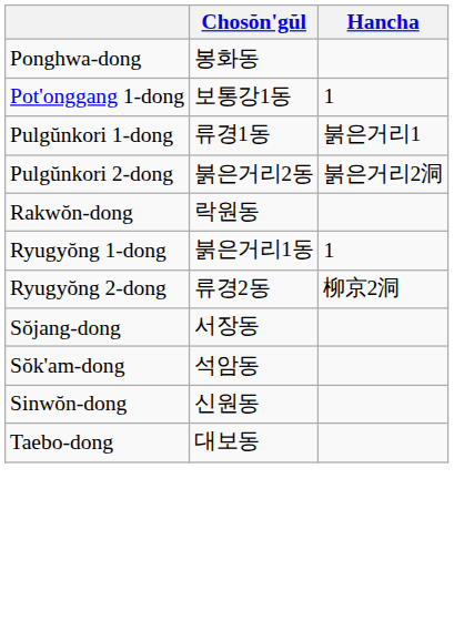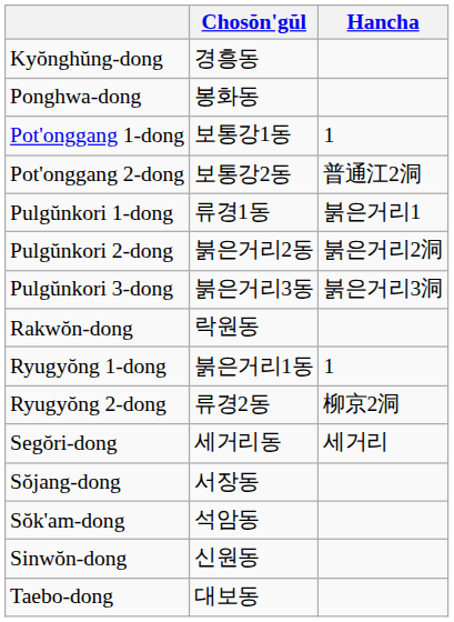 <table class="wikitable">
 <tr>
 <th></th>
 <th><a href='#'>Chosŏn'gŭl</a></th>
 <th><a href='#'>Hancha</a></th>
+</tr>
+<tr>
+<td>Kyŏnghŭng-dong</td>
+<td>경흥동</td>
+<td></td>
 </tr>
 <tr>
 <td>Ponghwa-dong</td>
 <td>봉화동</td>
 <td></td>
 </tr>
 <tr>
 <td><a href='#'>Pot'onggang</a> 1-dong</td>
 <td>보통강1동</td>
 <td>1</td>
 </tr>
 <tr>
+<td>Pot'onggang 2-dong</td>
+<td>보통강2동</td>
+<td>普通江2洞</td>
+</tr>
+<tr>
 <td>Pulgŭnkori 1-dong</td>
 <td>류경1동</td>
 <td>붉은거리1</td>
 </tr>
 <tr>
 <td>Pulgŭnkori 2-dong</td>
 <td>붉은거리2동</td>
 <td>붉은거리2洞</td>
+</tr>
+<tr>
+<td>Pulgŭnkori 3-dong</td>
+<td>붉은거리3동</td>
+<td>붉은거리3洞</td>
 </tr>
 <tr>
 <td>Rakwŏn-dong</td>
 <td>락원동</td>
 <td></td>
 </tr>
 <tr>
 <td>Ryugyŏng 1-dong</td>
 <td>붉은거리1동</td>
 <td>1</td>
 </tr>
 <tr>
 <td>Ryugyŏng 2-dong</td>
 <td>류경2동</td>
 <td>柳京2洞</td>
+</tr>
+<tr>
+<td>Segŏri-dong</td>
+<td>세거리동</td>
+<td>세거리</td>
 </tr>
 <tr>
 <td>Sŏjang-dong</td>
 <td>서장동</td>
 <td></td>
 </tr>
 <tr>
 <td>Sŏk'am-dong</td>
 <td>석암동</td>
 <td></td>
 </tr>
 <tr>
 <td>Sinwŏn-dong</td>
 <td>신원동</td>
 <td></td>
 </tr>
 <tr>
 <td>Taebo-dong</td>
 <td>대보동</td>
 <td></td>
 </tr>
 </table>
